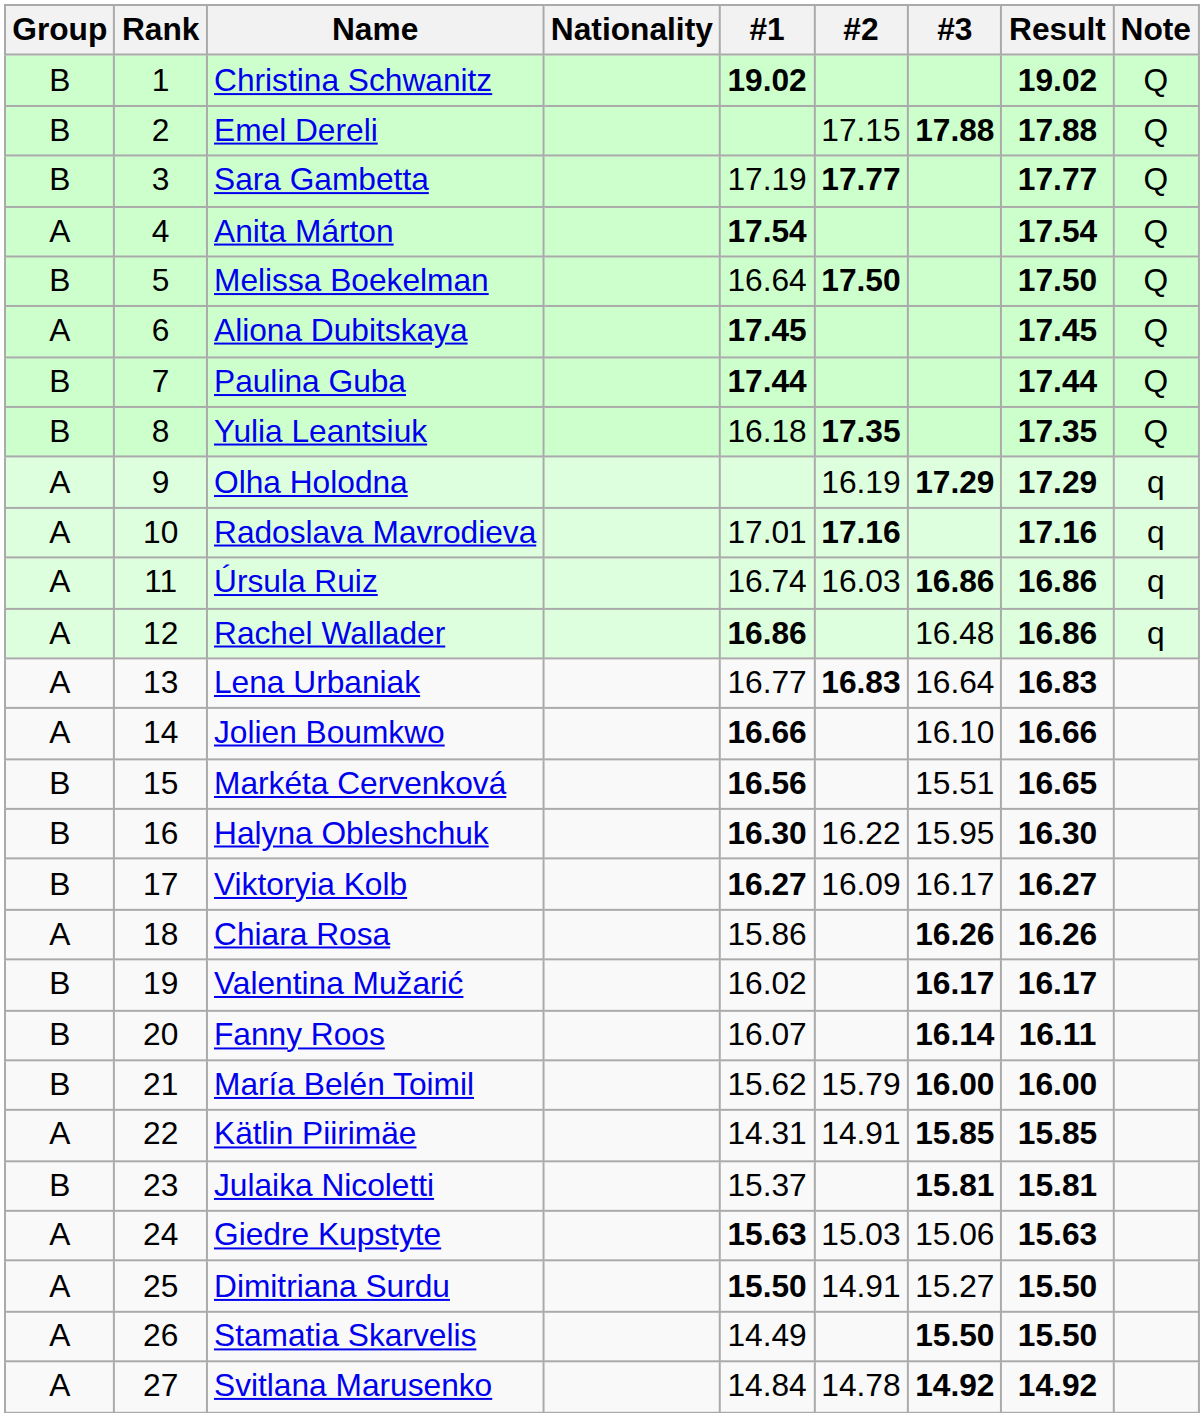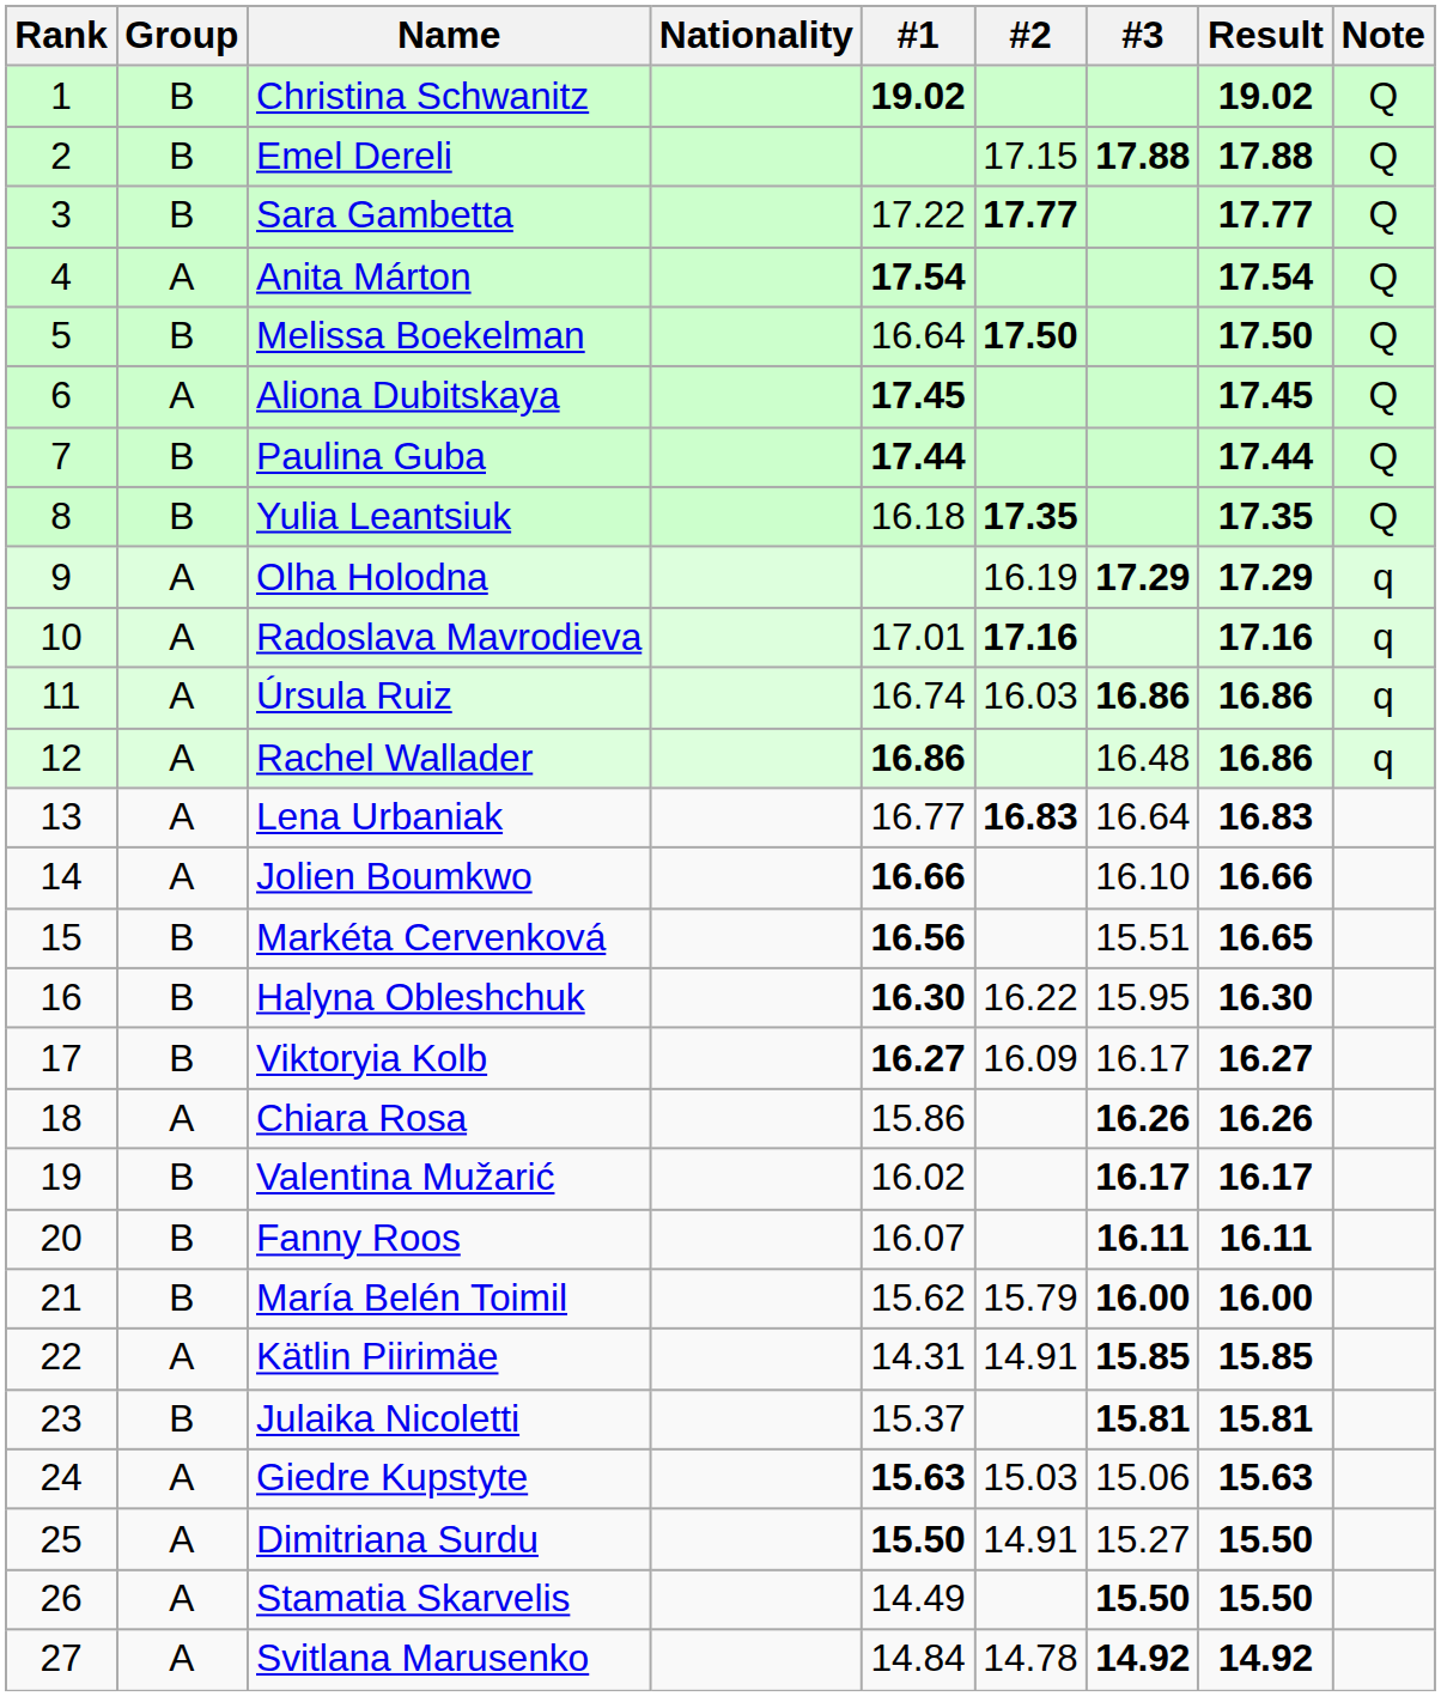 <table class="wikitable sortable" style="text-align:center">
 <tr>
+<th>Rank</th>
 <th>Group</th>
-<th>Rank</th>
 <th>Name</th>
 <th>Nationality</th>
 <th>#1</th>
 <th>#2</th>
 <th>#3</th>
 <th>Result</th>
 <th>Note</th>
 </tr>
 <tr bgcolor=ccffcc>
+<td>1</td>
 <td>B</td>
-<td>1</td>
 <td align=left><a href='#'>Christina Schwanitz</a></td>
 <td align=left></td>
 <td><strong>19.02</strong></td>
 <td></td>
 <td></td>
 <td><strong>19.02</strong></td>
 <td>Q</td>
 </tr>
 <tr bgcolor=ccffcc>
+<td>2</td>
 <td>B</td>
-<td>2</td>
 <td align=left><a href='#'>Emel Dereli</a></td>
 <td align=left></td>
 <td></td>
 <td>17.15</td>
 <td><strong>17.88</strong></td>
 <td><strong>17.88</strong></td>
 <td>Q</td>
 </tr>
 <tr bgcolor=ccffcc>
+<td>3</td>
 <td>B</td>
-<td>3</td>
 <td align=left><a href='#'>Sara Gambetta</a></td>
 <td align=left></td>
-<td>17.19</td>
+<td>17.22</td>
 <td><strong>17.77</strong></td>
 <td></td>
 <td><strong>17.77</strong></td>
 <td>Q</td>
 </tr>
 <tr bgcolor=ccffcc>
+<td>4</td>
 <td>A</td>
-<td>4</td>
 <td align=left><a href='#'>Anita Márton</a></td>
 <td align=left></td>
 <td><strong>17.54</strong></td>
 <td></td>
 <td></td>
 <td><strong>17.54</strong></td>
 <td>Q</td>
 </tr>
 <tr bgcolor=ccffcc>
+<td>5</td>
 <td>B</td>
-<td>5</td>
 <td align=left><a href='#'>Melissa Boekelman</a></td>
 <td align=left></td>
 <td>16.64</td>
 <td><strong>17.50</strong></td>
 <td></td>
 <td><strong>17.50</strong></td>
 <td>Q</td>
 </tr>
 <tr bgcolor=ccffcc>
+<td>6</td>
 <td>A</td>
-<td>6</td>
 <td align=left><a href='#'>Aliona Dubitskaya</a></td>
 <td align=left></td>
 <td><strong>17.45</strong></td>
 <td></td>
 <td></td>
 <td><strong>17.45</strong></td>
 <td>Q</td>
 </tr>
 <tr bgcolor=ccffcc>
+<td>7</td>
 <td>B</td>
-<td>7</td>
 <td align=left><a href='#'>Paulina Guba</a></td>
 <td align=left></td>
 <td><strong>17.44</strong></td>
 <td></td>
 <td></td>
 <td><strong>17.44</strong></td>
 <td>Q</td>
 </tr>
 <tr bgcolor=ccffcc>
+<td>8</td>
 <td>B</td>
-<td>8</td>
 <td align=left><a href='#'>Yulia Leantsiuk</a></td>
 <td align=left></td>
 <td>16.18</td>
 <td><strong>17.35</strong></td>
 <td></td>
 <td><strong>17.35</strong></td>
 <td>Q</td>
 </tr>
 <tr bgcolor=ddffdd>
+<td>9</td>
 <td>A</td>
-<td>9</td>
 <td align=left><a href='#'>Olha Holodna</a></td>
 <td align=left></td>
 <td></td>
 <td>16.19</td>
 <td><strong>17.29</strong></td>
 <td><strong>17.29</strong></td>
 <td>q</td>
 </tr>
 <tr bgcolor=ddffdd>
+<td>10</td>
 <td>A</td>
-<td>10</td>
 <td align=left><a href='#'>Radoslava Mavrodieva</a></td>
 <td align=left></td>
 <td>17.01</td>
 <td><strong>17.16</strong></td>
 <td></td>
 <td><strong>17.16</strong></td>
 <td>q</td>
 </tr>
 <tr bgcolor=ddffdd>
+<td>11</td>
 <td>A</td>
-<td>11</td>
 <td align=left><a href='#'>Úrsula Ruiz</a></td>
 <td align=left></td>
 <td>16.74</td>
 <td>16.03</td>
 <td><strong>16.86</strong></td>
 <td><strong>16.86</strong></td>
 <td>q</td>
 </tr>
 <tr bgcolor=ddffdd>
+<td>12</td>
 <td>A</td>
-<td>12</td>
 <td align=left><a href='#'>Rachel Wallader</a></td>
 <td align=left></td>
 <td><strong>16.86</strong></td>
 <td></td>
 <td>16.48</td>
 <td><strong>16.86</strong></td>
 <td>q</td>
 </tr>
 <tr>
+<td>13</td>
 <td>A</td>
-<td>13</td>
 <td align=left><a href='#'>Lena Urbaniak</a></td>
 <td align=left></td>
 <td>16.77</td>
 <td><strong>16.83</strong></td>
 <td>16.64</td>
 <td><strong>16.83</strong></td>
 <td></td>
 </tr>
 <tr>
+<td>14</td>
 <td>A</td>
-<td>14</td>
 <td align=left><a href='#'>Jolien Boumkwo</a></td>
 <td align=left></td>
 <td><strong>16.66</strong></td>
 <td></td>
 <td>16.10</td>
 <td><strong>16.66</strong></td>
 <td></td>
 </tr>
 <tr>
+<td>15</td>
 <td>B</td>
-<td>15</td>
 <td align=left><a href='#'>Markéta Cervenková</a></td>
 <td align=left></td>
 <td><strong>16.56</strong></td>
 <td></td>
 <td>15.51</td>
 <td><strong>16.65</strong></td>
 <td></td>
 </tr>
 <tr>
+<td>16</td>
 <td>B</td>
-<td>16</td>
 <td align=left><a href='#'>Halyna Obleshchuk</a></td>
 <td align=left></td>
 <td><strong>16.30</strong></td>
 <td>16.22</td>
 <td>15.95</td>
 <td><strong>16.30</strong></td>
 <td></td>
 </tr>
 <tr>
+<td>17</td>
 <td>B</td>
-<td>17</td>
 <td align=left><a href='#'>Viktoryia Kolb</a></td>
 <td align=left></td>
 <td><strong>16.27</strong></td>
 <td>16.09</td>
 <td>16.17</td>
 <td><strong>16.27</strong></td>
 <td></td>
 </tr>
 <tr>
+<td>18</td>
 <td>A</td>
-<td>18</td>
 <td align=left><a href='#'>Chiara Rosa</a></td>
 <td align=left></td>
 <td>15.86</td>
 <td></td>
 <td><strong>16.26</strong></td>
 <td><strong>16.26</strong></td>
 <td></td>
 </tr>
 <tr>
+<td>19</td>
 <td>B</td>
-<td>19</td>
 <td align=left><a href='#'>Valentina Mužarić</a></td>
 <td align=left></td>
 <td>16.02</td>
 <td></td>
 <td><strong>16.17</strong></td>
 <td><strong>16.17</strong></td>
 <td></td>
 </tr>
 <tr>
+<td>20</td>
 <td>B</td>
-<td>20</td>
 <td align=left><a href='#'>Fanny Roos</a></td>
 <td align=left></td>
 <td>16.07</td>
 <td></td>
-<td><strong>16.14</strong></td>
+<td><strong>16.11</strong></td>
 <td><strong>16.11</strong></td>
 <td></td>
 </tr>
 <tr>
+<td>21</td>
 <td>B</td>
-<td>21</td>
 <td align=left><a href='#'>María Belén Toimil</a></td>
 <td align=left></td>
 <td>15.62</td>
 <td>15.79</td>
 <td><strong>16.00</strong></td>
 <td><strong>16.00</strong></td>
 <td></td>
 </tr>
 <tr>
+<td>22</td>
 <td>A</td>
-<td>22</td>
 <td align=left><a href='#'>Kätlin Piirimäe</a></td>
 <td align=left></td>
 <td>14.31</td>
 <td>14.91</td>
 <td><strong>15.85</strong></td>
 <td><strong>15.85</strong></td>
 <td></td>
 </tr>
 <tr>
+<td>23</td>
 <td>B</td>
-<td>23</td>
 <td align=left><a href='#'>Julaika Nicoletti</a></td>
 <td align=left></td>
 <td>15.37</td>
 <td></td>
 <td><strong>15.81</strong></td>
 <td><strong>15.81</strong></td>
 <td></td>
 </tr>
 <tr>
+<td>24</td>
 <td>A</td>
-<td>24</td>
 <td align=left><a href='#'>Giedre Kupstyte</a></td>
 <td align=left></td>
 <td><strong>15.63</strong></td>
 <td>15.03</td>
 <td>15.06</td>
 <td><strong>15.63</strong></td>
 <td></td>
 </tr>
 <tr>
+<td>25</td>
 <td>A</td>
-<td>25</td>
 <td align=left><a href='#'>Dimitriana Surdu</a></td>
 <td align=left></td>
 <td><strong>15.50</strong></td>
 <td>14.91</td>
 <td>15.27</td>
 <td><strong>15.50</strong></td>
 <td></td>
 </tr>
 <tr>
+<td>26</td>
 <td>A</td>
-<td>26</td>
 <td align=left><a href='#'>Stamatia Skarvelis</a></td>
 <td align=left></td>
 <td>14.49</td>
 <td></td>
 <td><strong>15.50</strong></td>
 <td><strong>15.50</strong></td>
 <td></td>
 </tr>
 <tr>
+<td>27</td>
 <td>A</td>
-<td>27</td>
 <td align=left><a href='#'>Svitlana Marusenko</a></td>
 <td align=left></td>
 <td>14.84</td>
 <td>14.78</td>
 <td><strong>14.92</strong></td>
 <td><strong>14.92</strong></td>
 <td></td>
 </tr>
 </table>
